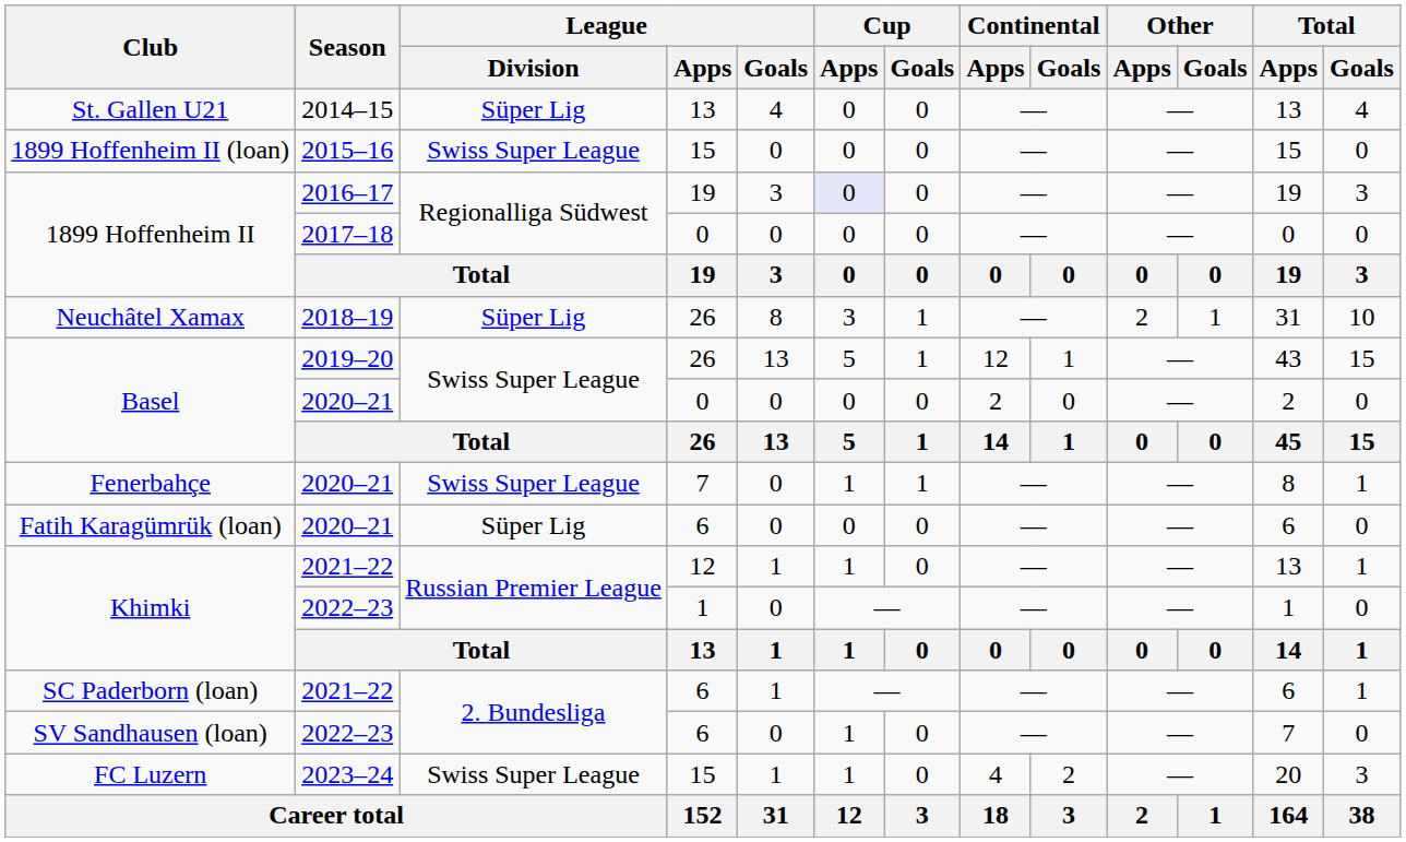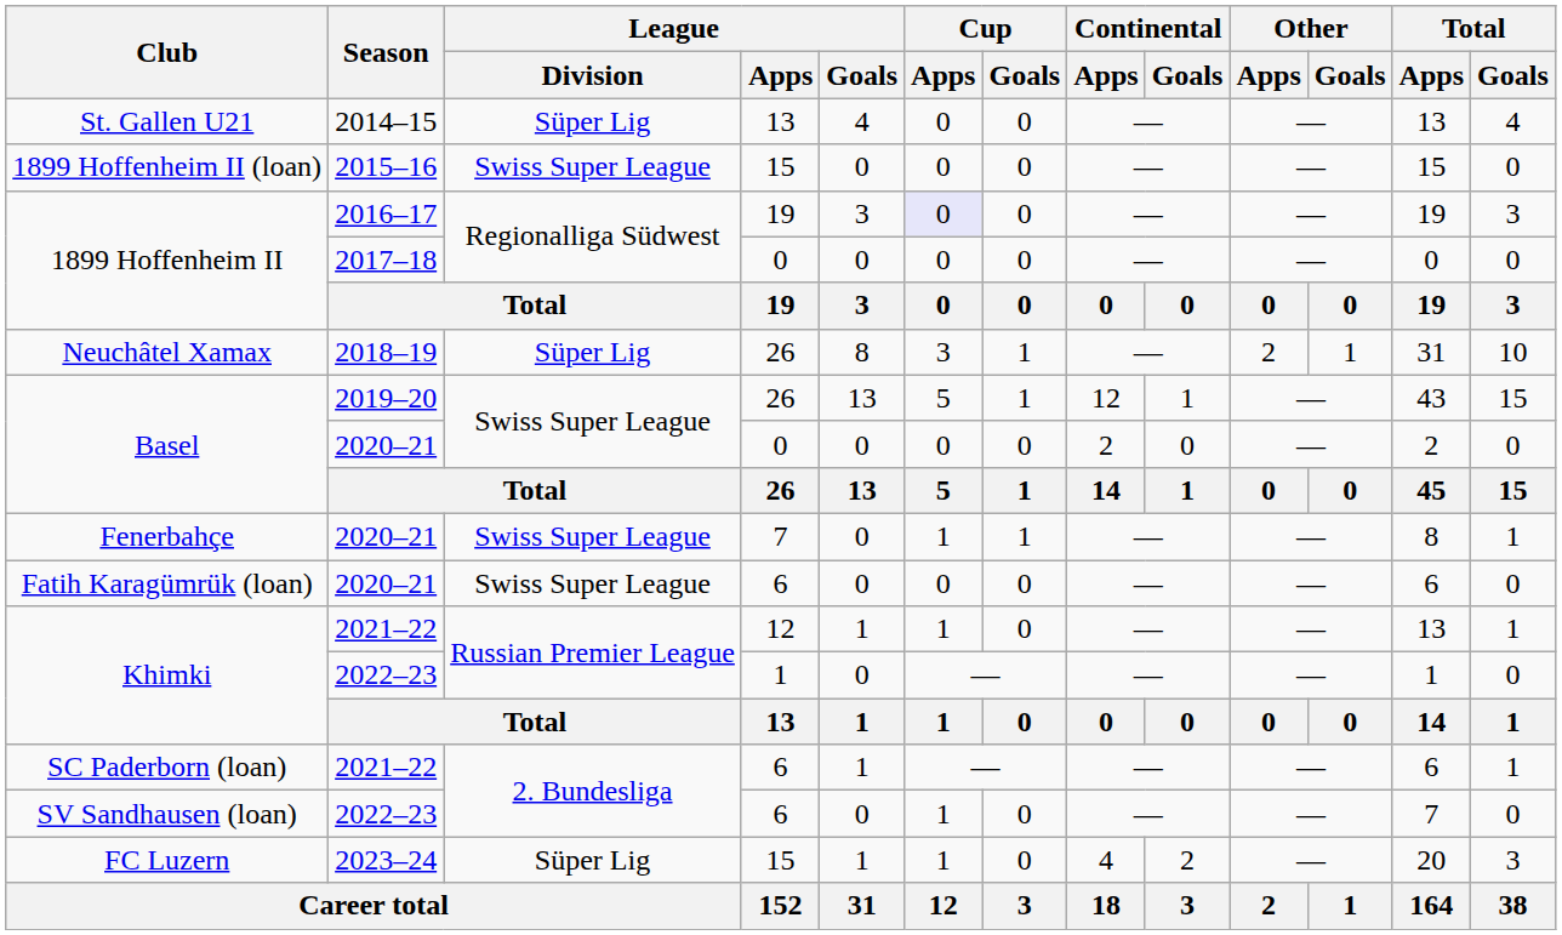 <table class="wikitable" style="text-align: center">
 <tr>
 <th rowspan="2">Club</th>
 <th rowspan="2">Season</th>
 <th colspan="3">League</th>
 <th colspan="2">Cup</th>
 <th colspan="2">Continental</th>
 <th colspan="2">Other</th>
 <th colspan="2">Total</th>
 </tr>
 <tr>
 <th>Division</th>
 <th>Apps</th>
 <th>Goals</th>
 <th>Apps</th>
 <th>Goals</th>
 <th>Apps</th>
 <th>Goals</th>
 <th>Apps</th>
 <th>Goals</th>
 <th>Apps</th>
 <th>Goals</th>
 </tr>
 <tr>
 <td><a href='#'>St. Gallen U21</a></td>
 <td>2014–15</td>
 <td><a href='#'>Süper Lig</a></td>
 <td>13</td>
 <td>4</td>
 <td>0</td>
 <td>0</td>
 <td colspan="2">—</td>
 <td colspan="2">—</td>
 <td>13</td>
 <td>4</td>
 </tr>
 <tr>
 <td><a href='#'>1899 Hoffenheim II</a> (loan)</td>
 <td><a href='#'>2015–16</a></td>
 <td><a href='#'>Swiss Super League</a></td>
 <td>15</td>
 <td>0</td>
 <td>0</td>
 <td>0</td>
 <td colspan="2">—</td>
 <td colspan="2">—</td>
 <td>15</td>
 <td>0</td>
 </tr>
 <tr>
 <td rowspan="3">1899 Hoffenheim II</td>
 <td><a href='#'>2016–17</a></td>
 <td rowspan="2">Regionalliga Südwest</td>
 <td>19</td>
 <td>3</td>
 <td style="background: lavender;">0</td>
 <td>0</td>
 <td colspan="2">—</td>
 <td colspan="2">—</td>
 <td>19</td>
 <td>3</td>
 </tr>
 <tr>
 <td><a href='#'>2017–18</a></td>
 <td>0</td>
 <td>0</td>
 <td>0</td>
 <td>0</td>
 <td colspan="2">—</td>
 <td colspan="2">—</td>
 <td>0</td>
 <td>0</td>
 </tr>
 <tr>
 <th colspan="2">Total</th>
 <th>19</th>
 <th>3</th>
 <th>0</th>
 <th>0</th>
 <th>0</th>
 <th>0</th>
 <th>0</th>
 <th>0</th>
 <th>19</th>
 <th>3</th>
 </tr>
 <tr>
 <td><a href='#'>Neuchâtel Xamax</a></td>
 <td><a href='#'>2018–19</a></td>
 <td><a href='#'>Süper Lig</a></td>
 <td>26</td>
 <td>8</td>
 <td>3</td>
 <td>1</td>
 <td colspan="2">—</td>
 <td>2</td>
 <td>1</td>
 <td>31</td>
 <td>10</td>
 </tr>
 <tr>
 <td rowspan="3"><a href='#'>Basel</a></td>
 <td><a href='#'>2019–20</a></td>
 <td rowspan="2">Swiss Super League</td>
 <td>26</td>
 <td>13</td>
 <td>5</td>
 <td>1</td>
 <td>12</td>
 <td>1</td>
 <td colspan="2">—</td>
 <td>43</td>
 <td>15</td>
 </tr>
 <tr>
 <td><a href='#'>2020–21</a></td>
 <td>0</td>
 <td>0</td>
 <td>0</td>
 <td>0</td>
 <td>2</td>
 <td>0</td>
 <td colspan="2">—</td>
 <td>2</td>
 <td>0</td>
 </tr>
 <tr>
 <th colspan="2">Total</th>
 <th>26</th>
 <th>13</th>
 <th>5</th>
 <th>1</th>
 <th>14</th>
 <th>1</th>
 <th>0</th>
 <th>0</th>
 <th>45</th>
 <th>15</th>
 </tr>
 <tr>
 <td><a href='#'>Fenerbahçe</a></td>
 <td><a href='#'>2020–21</a></td>
 <td><a href='#'>Swiss Super League</a></td>
 <td>7</td>
 <td>0</td>
 <td>1</td>
 <td>1</td>
 <td colspan="2">—</td>
 <td colspan="2">—</td>
 <td>8</td>
 <td>1</td>
 </tr>
 <tr>
 <td><a href='#'>Fatih Karagümrük</a> (loan)</td>
 <td><a href='#'>2020–21</a></td>
-<td>Süper Lig</td>
+<td>Swiss Super League</td>
 <td>6</td>
 <td>0</td>
 <td>0</td>
 <td>0</td>
 <td colspan="2">—</td>
 <td colspan="2">—</td>
 <td>6</td>
 <td>0</td>
 </tr>
 <tr>
 <td rowspan="3"><a href='#'>Khimki</a></td>
 <td><a href='#'>2021–22</a></td>
 <td rowspan="2"><a href='#'>Russian Premier League</a></td>
 <td>12</td>
 <td>1</td>
 <td>1</td>
 <td>0</td>
 <td colspan="2">—</td>
 <td colspan="2">—</td>
 <td>13</td>
 <td>1</td>
 </tr>
 <tr>
 <td><a href='#'>2022–23</a></td>
 <td>1</td>
 <td>0</td>
 <td colspan="2">—</td>
 <td colspan="2">—</td>
 <td colspan="2">—</td>
 <td>1</td>
 <td>0</td>
 </tr>
 <tr>
 <th colspan="2">Total</th>
 <th>13</th>
 <th>1</th>
 <th>1</th>
 <th>0</th>
 <th>0</th>
 <th>0</th>
 <th>0</th>
 <th>0</th>
 <th>14</th>
 <th>1</th>
 </tr>
 <tr>
 <td><a href='#'>SC Paderborn</a> (loan)</td>
 <td><a href='#'>2021–22</a></td>
 <td rowspan="2"><a href='#'>2. Bundesliga</a></td>
 <td>6</td>
 <td>1</td>
 <td colspan="2">—</td>
 <td colspan="2">—</td>
 <td colspan="2">—</td>
 <td>6</td>
 <td>1</td>
 </tr>
 <tr>
 <td><a href='#'>SV Sandhausen</a> (loan)</td>
 <td><a href='#'>2022–23</a></td>
 <td>6</td>
 <td>0</td>
 <td>1</td>
 <td>0</td>
 <td colspan="2">—</td>
 <td colspan="2">—</td>
 <td>7</td>
 <td>0</td>
 </tr>
 <tr>
 <td><a href='#'>FC Luzern</a></td>
 <td><a href='#'>2023–24</a></td>
-<td>Swiss Super League</td>
+<td>Süper Lig</td>
 <td>15</td>
 <td>1</td>
 <td>1</td>
 <td>0</td>
 <td>4</td>
 <td>2</td>
 <td colspan="2">—</td>
 <td>20</td>
 <td>3</td>
 </tr>
 <tr>
 <th colspan="3">Career total</th>
 <th>152</th>
 <th>31</th>
 <th>12</th>
 <th>3</th>
 <th>18</th>
 <th>3</th>
 <th>2</th>
 <th>1</th>
 <th>164</th>
 <th>38</th>
 </tr>
 </table>
